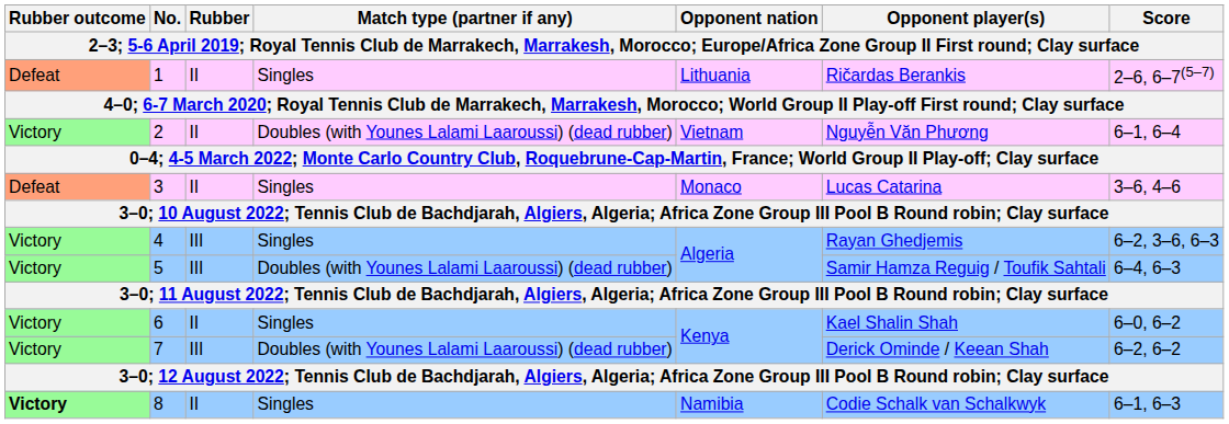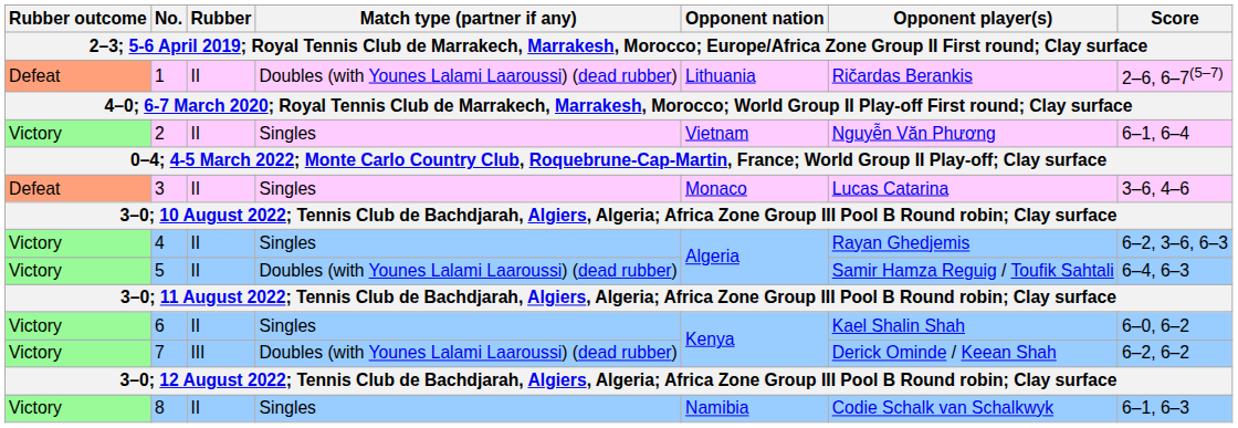 <table class=wikitable>
 <tr>
 <th>Rubber outcome</th>
 <th>No.</th>
 <th>Rubber</th>
 <th>Match type (partner if any)</th>
 <th>Opponent nation</th>
 <th>Opponent player(s)</th>
 <th>Score</th>
 </tr>
 <tr>
 <th colspan=7>2–3; <a href='#'>5-6 April 2019</a>; Royal Tennis Club de Marrakech, <a href='#'>Marrakesh</a>, Morocco; Europe/Africa Zone Group II First round; Clay surface</th>
 </tr>
 <tr bgcolor=#FFCCFF>
 <td bgcolor=FFA07A>Defeat</td>
 <td>1</td>
 <td>II</td>
-<td>Singles</td>
+<td>Doubles (with <a href='#'>Younes Lalami Laaroussi</a>) (<a href='#'>dead rubber</a>)</td>
 <td> <a href='#'>Lithuania</a></td>
 <td><a href='#'>Ričardas Berankis</a></td>
 <td>2–6, 6–7<sup>(5–7)</sup></td>
 </tr>
 <tr>
 <th colspan=7>4–0; <a href='#'>6-7 March 2020</a>; Royal Tennis Club de Marrakech, <a href='#'>Marrakesh</a>, Morocco; World Group II Play-off First round; Clay surface</th>
 </tr>
 <tr bgcolor=#FFCCFF>
 <td bgcolor=98FB98>Victory</td>
 <td>2</td>
 <td>II</td>
-<td>Doubles (with <a href='#'>Younes Lalami Laaroussi</a>) (<a href='#'>dead rubber</a>)</td>
+<td>Singles</td>
 <td> <a href='#'>Vietnam</a></td>
 <td><a href='#'>Nguyễn Văn Phương</a></td>
 <td>6–1, 6–4</td>
 </tr>
 <tr>
 <th colspan=7>0–4; <a href='#'>4-5 March 2022</a>; <a href='#'>Monte Carlo Country Club</a>, <a href='#'>Roquebrune-Cap-Martin</a>, France; World Group II Play-off; Clay surface</th>
 </tr>
 <tr bgcolor=#FFCCFF>
 <td bgcolor=FFA07A>Defeat</td>
 <td>3</td>
 <td>II</td>
 <td>Singles</td>
 <td> <a href='#'>Monaco</a></td>
 <td><a href='#'>Lucas Catarina</a></td>
 <td>3–6, 4–6</td>
 </tr>
 <tr>
 <th colspan=7>3–0; <a href='#'>10 August 2022</a>; Tennis Club de Bachdjarah, <a href='#'>Algiers</a>, Algeria; Africa Zone Group III Pool B Round robin; Clay surface</th>
 </tr>
 <tr bgcolor=#99CCFF>
 <td bgcolor=98FB98>Victory</td>
 <td>4</td>
-<td>III</td>
+<td>II</td>
 <td>Singles</td>
 <td rowspan=2> <a href='#'>Algeria</a></td>
 <td><a href='#'>Rayan Ghedjemis</a></td>
 <td>6–2, 3–6, 6–3</td>
 </tr>
 <tr bgcolor=#99CCFF>
 <td bgcolor=98FB98>Victory</td>
 <td>5</td>
-<td>III</td>
+<td>II</td>
 <td>Doubles (with <a href='#'>Younes Lalami Laaroussi</a>) (<a href='#'>dead rubber</a>)</td>
 <td><a href='#'>Samir Hamza Reguig</a> / <a href='#'>Toufik Sahtali</a></td>
 <td>6–4, 6–3</td>
 </tr>
 <tr>
 <th colspan=7>3–0; <a href='#'>11 August 2022</a>; Tennis Club de Bachdjarah, <a href='#'>Algiers</a>, Algeria; Africa Zone Group III Pool B Round robin; Clay surface</th>
 </tr>
 <tr bgcolor=#99CCFF>
 <td bgcolor=98FB98>Victory</td>
 <td>6</td>
 <td>II</td>
 <td>Singles</td>
 <td rowspan=2> <a href='#'>Kenya</a></td>
 <td><a href='#'>Kael Shalin Shah</a></td>
 <td>6–0, 6–2</td>
 </tr>
 <tr bgcolor=#99CCFF>
 <td bgcolor=98FB98>Victory</td>
 <td>7</td>
 <td>III</td>
 <td>Doubles (with <a href='#'>Younes Lalami Laaroussi</a>) (<a href='#'>dead rubber</a>)</td>
 <td><a href='#'>Derick Ominde</a> / <a href='#'>Keean Shah</a></td>
 <td>6–2, 6–2</td>
 </tr>
 <tr>
 <th colspan=7>3–0; <a href='#'>12 August 2022</a>; Tennis Club de Bachdjarah, <a href='#'>Algiers</a>, Algeria; Africa Zone Group III Pool B Round robin; Clay surface</th>
 </tr>
 <tr bgcolor=#99CCFF>
-<td bgcolor=98FB98><strong>Victory</strong></td>
+<td bgcolor=98FB98>Victory</td>
 <td>8</td>
 <td>II</td>
 <td>Singles</td>
 <td> <a href='#'>Namibia</a></td>
 <td><a href='#'>Codie Schalk van Schalkwyk</a></td>
 <td>6–1, 6–3</td>
 </tr>
 </table>
